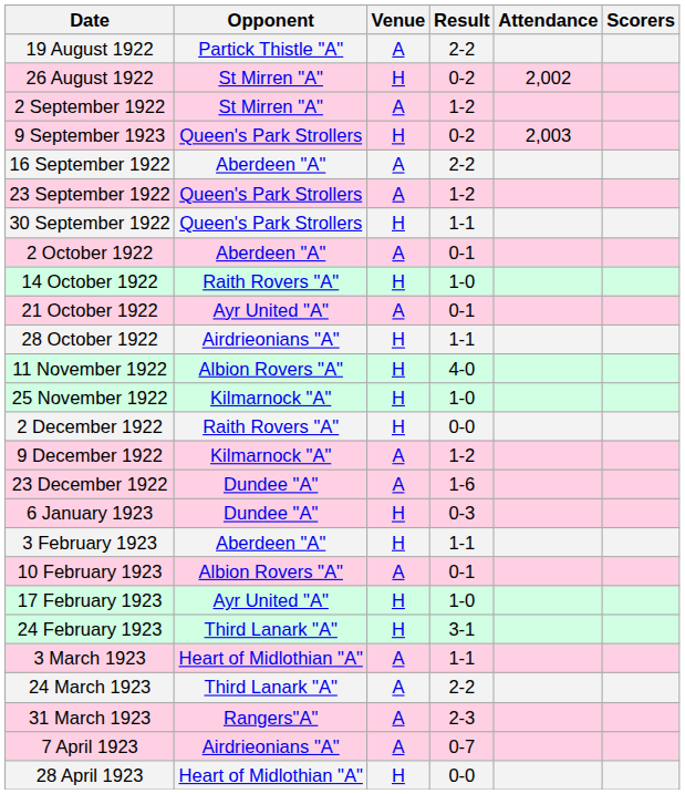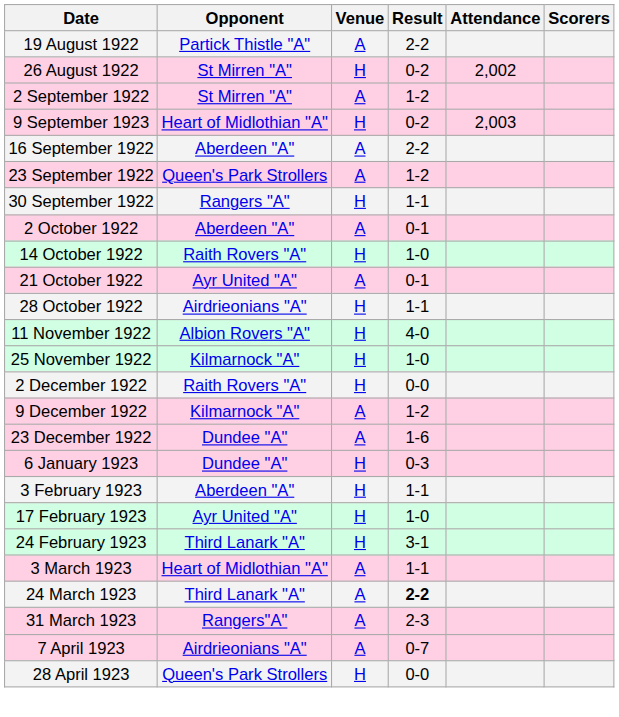 <table class="wikitable sortable" style="font-size:95%; text-align:center">
 <tr>
 <th>Date</th>
 <th>Opponent</th>
 <th>Venue</th>
 <th>Result</th>
 <th>Attendance</th>
 <th>Scorers</th>
 </tr>
 <tr bgcolor = "#f3f3f3">
 <td>19 August 1922</td>
 <td><a href='#'>Partick Thistle "A"</a></td>
 <td><a href='#'>A</a></td>
 <td>2-2</td>
 <td></td>
 <td></td>
 </tr>
 <tr bgcolor = "#ffd0e3">
 <td>26 August 1922</td>
 <td><a href='#'>St Mirren "A"</a></td>
 <td><a href='#'>H</a></td>
 <td>0-2</td>
 <td>2,002</td>
 <td></td>
 </tr>
 <tr bgcolor = "#ffd0e3">
 <td>2 September 1922</td>
 <td><a href='#'>St Mirren "A"</a></td>
 <td><a href='#'>A</a></td>
 <td>1-2</td>
 <td></td>
 <td></td>
 </tr>
 <tr bgcolor = "#ffd0e3">
 <td>9 September 1923</td>
-<td><a href='#'>Queen's Park Strollers</a></td>
+<td><a href='#'>Heart of Midlothian "A"</a></td>
 <td><a href='#'>H</a></td>
 <td>0-2</td>
 <td>2,003</td>
 <td></td>
 </tr>
 <tr bgcolor = "#f3f3f3">
 <td>16 September 1922</td>
 <td><a href='#'>Aberdeen "A"</a></td>
 <td><a href='#'>A</a></td>
 <td>2-2</td>
 <td></td>
 <td></td>
 </tr>
 <tr bgcolor = "#ffd0e3">
 <td>23 September 1922</td>
 <td><a href='#'>Queen's Park Strollers</a></td>
 <td><a href='#'>A</a></td>
 <td>1-2</td>
 <td></td>
 <td></td>
 </tr>
 <tr bgcolor = "#f3f3f3">
 <td>30 September 1922</td>
-<td><a href='#'>Queen's Park Strollers</a></td>
+<td><a href='#'>Rangers "A"</a></td>
 <td><a href='#'>H</a></td>
 <td>1-1</td>
 <td></td>
 <td></td>
 </tr>
 <tr bgcolor = "#ffd0e3">
 <td>2 October 1922</td>
 <td><a href='#'>Aberdeen "A"</a></td>
 <td><a href='#'>A</a></td>
 <td>0-1</td>
 <td></td>
 <td></td>
 </tr>
 <tr bgcolor = "#d0ffe3">
 <td>14 October 1922</td>
 <td><a href='#'>Raith Rovers "A"</a></td>
 <td><a href='#'>H</a></td>
 <td>1-0</td>
 <td></td>
 <td></td>
 </tr>
 <tr bgcolor = "#ffd0e3">
 <td>21 October 1922</td>
 <td><a href='#'>Ayr United "A"</a></td>
 <td><a href='#'>A</a></td>
 <td>0-1</td>
 <td></td>
 <td></td>
 </tr>
 <tr bgcolor = "#f3f3f3">
 <td>28 October 1922</td>
 <td><a href='#'>Airdrieonians "A"</a></td>
 <td><a href='#'>H</a></td>
 <td>1-1</td>
 <td></td>
 <td></td>
 </tr>
 <tr bgcolor = "#d0ffe3">
 <td>11 November 1922</td>
 <td><a href='#'>Albion Rovers "A"</a></td>
 <td><a href='#'>H</a></td>
 <td>4-0</td>
 <td></td>
 <td></td>
 </tr>
 <tr bgcolor = "#d0ffe3">
 <td>25 November 1922</td>
 <td><a href='#'>Kilmarnock "A"</a></td>
 <td><a href='#'>H</a></td>
 <td>1-0</td>
 <td></td>
 <td></td>
 </tr>
 <tr bgcolor = "#f3f3f3">
 <td>2 December 1922</td>
 <td><a href='#'>Raith Rovers "A"</a></td>
 <td><a href='#'>H</a></td>
 <td>0-0</td>
 <td></td>
 <td></td>
 </tr>
 <tr bgcolor = "#ffd0e3">
 <td>9 December 1922</td>
 <td><a href='#'>Kilmarnock "A"</a></td>
 <td><a href='#'>A</a></td>
 <td>1-2</td>
 <td></td>
 <td></td>
 </tr>
 <tr bgcolor = "#ffd0e3">
 <td>23 December 1922</td>
 <td><a href='#'>Dundee "A"</a></td>
 <td><a href='#'>A</a></td>
 <td>1-6</td>
 <td></td>
 <td></td>
 </tr>
 <tr bgcolor = "#ffd0e3">
 <td>6 January 1923</td>
 <td><a href='#'>Dundee "A"</a></td>
 <td><a href='#'>H</a></td>
 <td>0-3</td>
 <td></td>
 <td></td>
 </tr>
 <tr bgcolor = "#f3f3f3">
 <td>3 February 1923</td>
 <td><a href='#'>Aberdeen "A"</a></td>
 <td><a href='#'>H</a></td>
 <td>1-1</td>
 <td></td>
 <td></td>
 </tr>
-<tr bgcolor = "#ffd0e3">
-<td>10 February 1923</td>
-<td><a href='#'>Albion Rovers "A"</a></td>
-<td><a href='#'>A</a></td>
-<td>0-1</td>
-<td></td>
-<td></td>
-</tr>
 <tr bgcolor = "#d0ffe3">
 <td>17 February 1923</td>
 <td><a href='#'>Ayr United "A"</a></td>
 <td><a href='#'>H</a></td>
 <td>1-0</td>
 <td></td>
 <td></td>
 </tr>
 <tr bgcolor = "#d0ffe3">
 <td>24 February 1923</td>
 <td><a href='#'>Third Lanark "A"</a></td>
 <td><a href='#'>H</a></td>
 <td>3-1</td>
 <td></td>
 <td></td>
 </tr>
 <tr bgcolor = "#ffd0e3">
 <td>3 March 1923</td>
 <td><a href='#'>Heart of Midlothian "A"</a></td>
 <td><a href='#'>A</a></td>
 <td>1-1</td>
 <td></td>
 <td></td>
 </tr>
 <tr bgcolor = "#f3f3f3">
 <td>24 March 1923</td>
 <td><a href='#'>Third Lanark "A"</a></td>
 <td><a href='#'>A</a></td>
-<td>2-2</td>
+<td><strong>2-2</strong></td>
 <td></td>
 <td></td>
 </tr>
 <tr bgcolor = "#ffd0e3">
 <td>31 March 1923</td>
 <td><a href='#'>Rangers"A"</a></td>
 <td><a href='#'>A</a></td>
 <td>2-3</td>
 <td></td>
 <td></td>
 </tr>
 <tr bgcolor = "#ffd0e3">
 <td>7 April 1923</td>
 <td><a href='#'>Airdrieonians "A"</a></td>
 <td><a href='#'>A</a></td>
 <td>0-7</td>
 <td></td>
 <td></td>
 </tr>
 <tr bgcolor = "#f3f3f3">
 <td>28 April 1923</td>
-<td><a href='#'>Heart of Midlothian "A"</a></td>
+<td><a href='#'>Queen's Park Strollers</a></td>
 <td><a href='#'>H</a></td>
 <td>0-0</td>
 <td></td>
 <td></td>
 </tr>
 </table>
